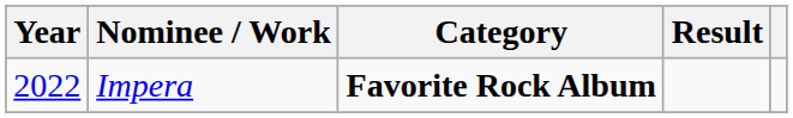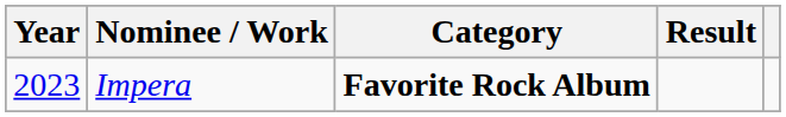 <table class="wikitable sortable plainrowheaders">
 <tr>
 <th scope="col">Year</th>
 <th scope="col">Nominee / Work</th>
 <th scope="col">Category</th>
 <th scope="col">Result</th>
 <th scope="col" class="unsortable"></th>
 </tr>
 <tr>
-<td><a href='#'>2022</a></td>
+<td><a href='#'>2023</a></td>
 <td><em><a href='#'>Impera</a></em></td>
 <td><strong>Favorite Rock Album</strong></td>
 <td></td>
 <td style="text-align:center;"></td>
 </tr>
 </table>
